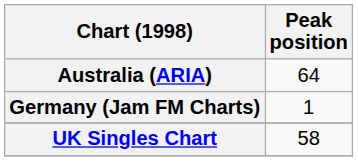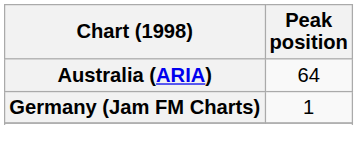 <table class="wikitable sortable plainrowheaders">
 <tr>
 <th>Chart (1998)</th>
 <th>Peak<br>position</th>
 </tr>
 <tr>
 <th scope="row">Australia (<a href='#'>ARIA</a>)</th>
 <td align="center">64</td>
 </tr>
 <tr>
 <th scope="row">Germany (Jam FM Charts)</th>
 <td align="center">1</td>
 </tr>
 <tr>
 </tr>
 <tr>
-<th scope="row"><a href='#'>UK Singles Chart</a></th>
-<td align="center">58</td>
-</tr>
-<tr>
 </tr>
 <tr>
 </tr>
 <tr>
 </tr>
 </table>
